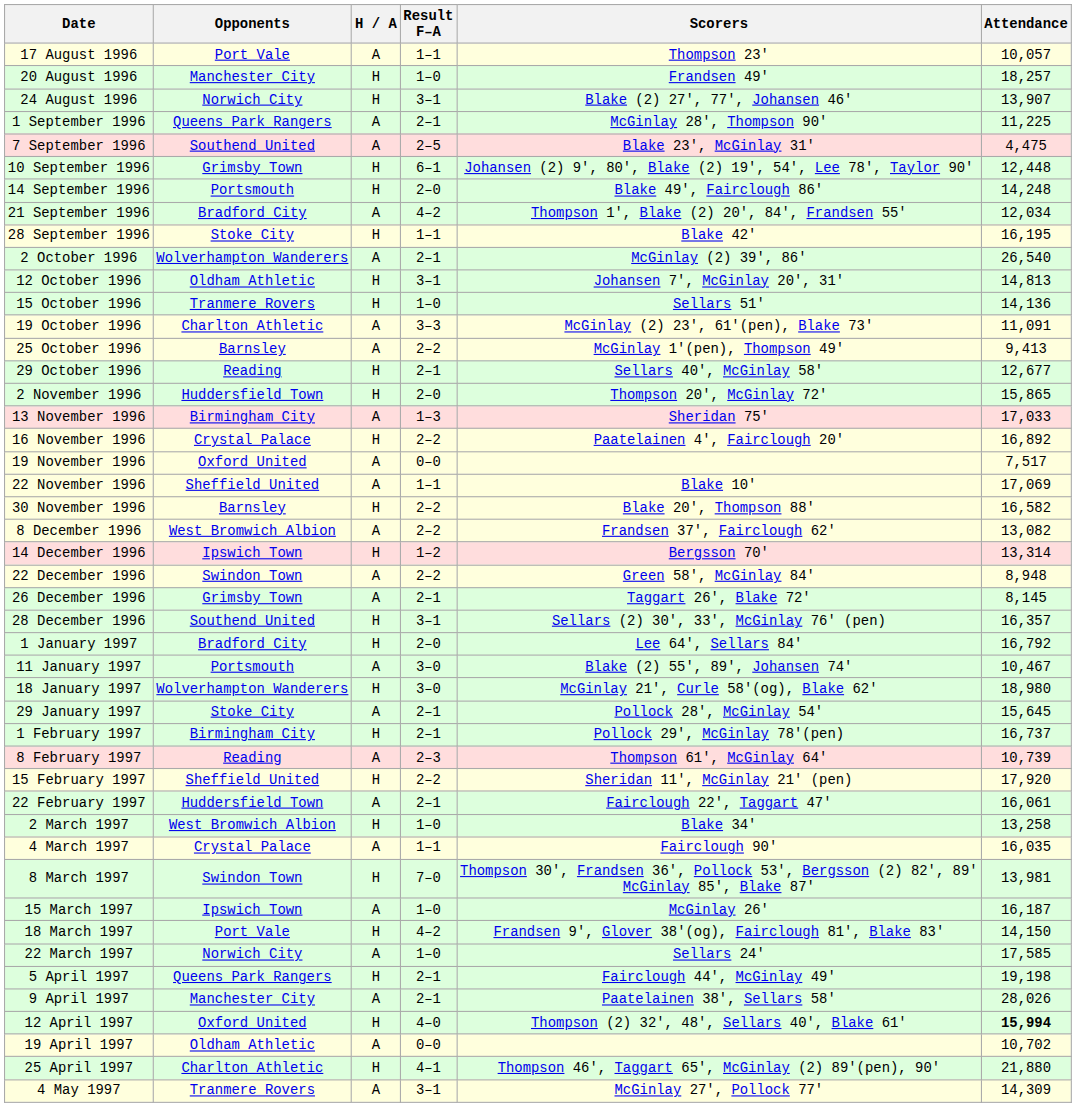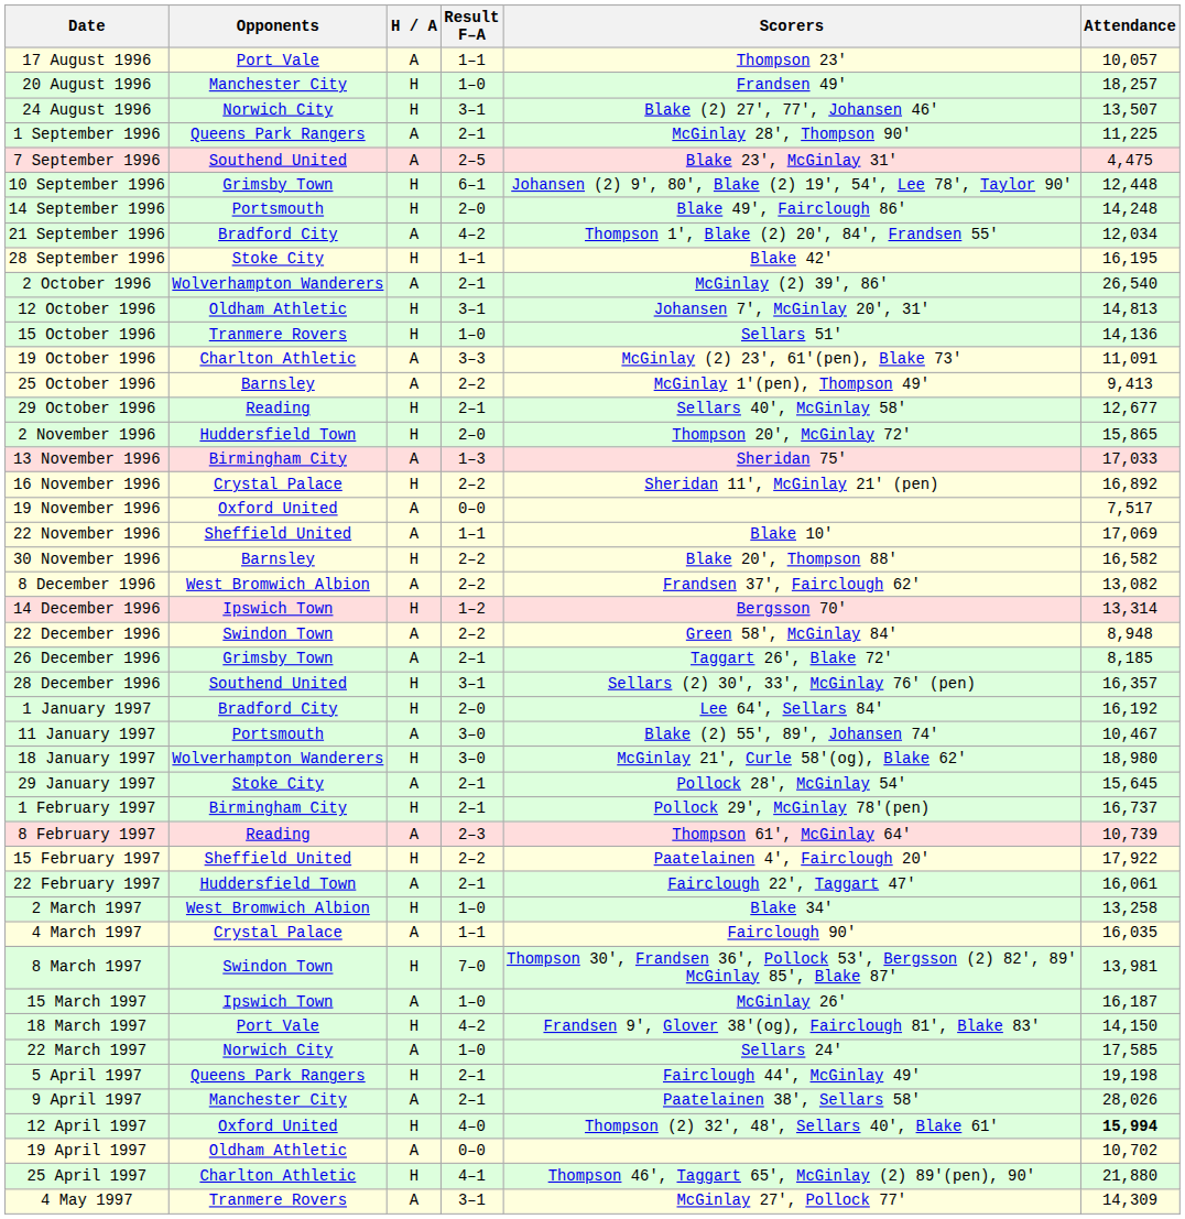 <table class="wikitable" style="text-align:center">
 <tr>
 <th>Date</th>
 <th>Opponents</th>
 <th>H / A</th>
 <th>Result<br>F–A</th>
 <th>Scorers</th>
 <th>Attendance</th>
 </tr>
 <tr bgcolor="#ffffdd">
 <td>17 August 1996</td>
 <td><a href='#'>Port Vale</a></td>
 <td>A</td>
 <td>1–1</td>
 <td><a href='#'>Thompson</a> 23'</td>
 <td>10,057</td>
 </tr>
 <tr bgcolor="#ddffdd">
 <td>20 August 1996</td>
 <td><a href='#'>Manchester City</a></td>
 <td>H</td>
 <td>1–0</td>
 <td><a href='#'>Frandsen</a> 49'</td>
 <td>18,257</td>
 </tr>
 <tr bgcolor="#ddffdd">
 <td>24 August 1996</td>
 <td><a href='#'>Norwich City</a></td>
 <td>H</td>
 <td>3–1</td>
 <td><a href='#'>Blake</a> (2) 27', 77', <a href='#'>Johansen</a> 46'</td>
-<td>13,907</td>
+<td>13,507</td>
 </tr>
 <tr bgcolor="#ddffdd">
 <td>1 September 1996</td>
 <td><a href='#'>Queens Park Rangers</a></td>
 <td>A</td>
 <td>2–1</td>
 <td><a href='#'>McGinlay</a> 28', <a href='#'>Thompson</a> 90'</td>
 <td>11,225</td>
 </tr>
 <tr bgcolor="#ffdddd">
 <td>7 September 1996</td>
 <td><a href='#'>Southend United</a></td>
 <td>A</td>
 <td>2–5</td>
 <td><a href='#'>Blake</a> 23', <a href='#'>McGinlay</a> 31'</td>
 <td>4,475</td>
 </tr>
 <tr bgcolor="#ddffdd">
 <td>10 September 1996</td>
 <td><a href='#'>Grimsby Town</a></td>
 <td>H</td>
 <td>6–1</td>
 <td><a href='#'>Johansen</a> (2) 9', 80', <a href='#'>Blake</a> (2) 19', 54', <a href='#'>Lee</a> 78', <a href='#'>Taylor</a> 90'</td>
 <td>12,448</td>
 </tr>
 <tr bgcolor="#ddffdd">
 <td>14 September 1996</td>
 <td><a href='#'>Portsmouth</a></td>
 <td>H</td>
 <td>2–0</td>
 <td><a href='#'>Blake</a> 49', <a href='#'>Fairclough</a> 86'</td>
 <td>14,248</td>
 </tr>
 <tr bgcolor="#ddffdd">
 <td>21 September 1996</td>
 <td><a href='#'>Bradford City</a></td>
 <td>A</td>
 <td>4–2</td>
 <td><a href='#'>Thompson</a> 1', <a href='#'>Blake</a> (2) 20', 84', <a href='#'>Frandsen</a> 55'</td>
 <td>12,034</td>
 </tr>
 <tr bgcolor="#ffffdd">
 <td>28 September 1996</td>
 <td><a href='#'>Stoke City</a></td>
 <td>H</td>
 <td>1–1</td>
 <td><a href='#'>Blake</a> 42'</td>
 <td>16,195</td>
 </tr>
 <tr bgcolor="#ddffdd">
 <td>2 October 1996</td>
 <td><a href='#'>Wolverhampton Wanderers</a></td>
 <td>A</td>
 <td>2–1</td>
 <td><a href='#'>McGinlay</a> (2) 39', 86'</td>
 <td>26,540</td>
 </tr>
 <tr bgcolor="#ddffdd">
 <td>12 October 1996</td>
 <td><a href='#'>Oldham Athletic</a></td>
 <td>H</td>
 <td>3–1</td>
 <td><a href='#'>Johansen</a> 7',  <a href='#'>McGinlay</a> 20', 31'</td>
 <td>14,813</td>
 </tr>
 <tr bgcolor="#ddffdd">
 <td>15 October 1996</td>
 <td><a href='#'>Tranmere Rovers</a></td>
 <td>H</td>
 <td>1–0</td>
 <td><a href='#'>Sellars</a> 51'</td>
 <td>14,136</td>
 </tr>
 <tr bgcolor="#ffffdd">
 <td>19 October 1996</td>
 <td><a href='#'>Charlton Athletic</a></td>
 <td>A</td>
 <td>3–3</td>
 <td><a href='#'>McGinlay</a> (2) 23', 61'(pen), <a href='#'>Blake</a> 73'</td>
 <td>11,091</td>
 </tr>
 <tr bgcolor="#ffffdd">
 <td>25 October 1996</td>
 <td><a href='#'>Barnsley</a></td>
 <td>A</td>
 <td>2–2</td>
 <td><a href='#'>McGinlay</a> 1'(pen), <a href='#'>Thompson</a> 49'</td>
 <td>9,413</td>
 </tr>
 <tr bgcolor="#ddffdd">
 <td>29 October 1996</td>
 <td><a href='#'>Reading</a></td>
 <td>H</td>
 <td>2–1</td>
 <td><a href='#'>Sellars</a> 40', <a href='#'>McGinlay</a> 58'</td>
 <td>12,677</td>
 </tr>
 <tr bgcolor="#ddffdd">
 <td>2 November 1996</td>
 <td><a href='#'>Huddersfield Town</a></td>
 <td>H</td>
 <td>2–0</td>
 <td><a href='#'>Thompson</a> 20', <a href='#'>McGinlay</a> 72'</td>
 <td>15,865</td>
 </tr>
 <tr bgcolor="#ffdddd">
 <td>13 November 1996</td>
 <td><a href='#'>Birmingham City</a></td>
 <td>A</td>
 <td>1–3</td>
 <td><a href='#'>Sheridan</a> 75'</td>
 <td>17,033</td>
 </tr>
 <tr bgcolor="#ffffdd">
 <td>16 November 1996</td>
 <td><a href='#'>Crystal Palace</a></td>
 <td>H</td>
 <td>2–2</td>
-<td><a href='#'>Paatelainen</a> 4', <a href='#'>Fairclough</a> 20'</td>
+<td><a href='#'>Sheridan</a> 11', <a href='#'>McGinlay</a> 21' (pen)</td>
 <td>16,892</td>
 </tr>
 <tr bgcolor="#ffffdd">
 <td>19 November 1996</td>
 <td><a href='#'>Oxford United</a></td>
 <td>A</td>
 <td>0–0</td>
 <td></td>
 <td>7,517</td>
 </tr>
 <tr bgcolor="#ffffdd">
 <td>22 November 1996</td>
 <td><a href='#'>Sheffield United</a></td>
 <td>A</td>
 <td>1–1</td>
 <td><a href='#'>Blake</a> 10'</td>
 <td>17,069</td>
 </tr>
 <tr bgcolor="#ffffdd">
 <td>30 November 1996</td>
 <td><a href='#'>Barnsley</a></td>
 <td>H</td>
 <td>2–2</td>
 <td><a href='#'>Blake</a> 20', <a href='#'>Thompson</a> 88'</td>
 <td>16,582</td>
 </tr>
 <tr bgcolor="#ffffdd">
 <td>8 December 1996</td>
 <td><a href='#'>West Bromwich Albion</a></td>
 <td>A</td>
 <td>2–2</td>
 <td><a href='#'>Frandsen</a> 37', <a href='#'>Fairclough</a> 62'</td>
 <td>13,082</td>
 </tr>
 <tr bgcolor="#ffdddd">
 <td>14 December 1996</td>
 <td><a href='#'>Ipswich Town</a></td>
 <td>H</td>
 <td>1–2</td>
 <td><a href='#'>Bergsson</a> 70'</td>
 <td>13,314</td>
 </tr>
 <tr bgcolor="#ffffdd">
 <td>22 December 1996</td>
 <td><a href='#'>Swindon Town</a></td>
 <td>A</td>
 <td>2–2</td>
 <td><a href='#'>Green</a> 58', <a href='#'>McGinlay</a> 84'</td>
 <td>8,948</td>
 </tr>
 <tr bgcolor="#ddffdd">
 <td>26 December 1996</td>
 <td><a href='#'>Grimsby Town</a></td>
 <td>A</td>
 <td>2–1</td>
 <td><a href='#'>Taggart</a> 26', <a href='#'>Blake</a> 72'</td>
-<td>8,145</td>
+<td>8,185</td>
 </tr>
 <tr bgcolor="#ddffdd">
 <td>28 December 1996</td>
 <td><a href='#'>Southend United</a></td>
 <td>H</td>
 <td>3–1</td>
 <td><a href='#'>Sellars</a> (2) 30', 33', <a href='#'>McGinlay</a> 76' (pen)</td>
 <td>16,357</td>
 </tr>
 <tr bgcolor="#ddffdd">
 <td>1 January 1997</td>
 <td><a href='#'>Bradford City</a></td>
 <td>H</td>
 <td>2–0</td>
 <td><a href='#'>Lee</a> 64', <a href='#'>Sellars</a> 84'</td>
-<td>16,792</td>
+<td>16,192</td>
 </tr>
 <tr bgcolor="#ddffdd">
 <td>11 January 1997</td>
 <td><a href='#'>Portsmouth</a></td>
 <td>A</td>
 <td>3–0</td>
 <td><a href='#'>Blake</a> (2) 55', 89', <a href='#'>Johansen</a> 74'</td>
 <td>10,467</td>
 </tr>
 <tr bgcolor="#ddffdd">
 <td>18 January 1997</td>
 <td><a href='#'>Wolverhampton Wanderers</a></td>
 <td>H</td>
 <td>3–0</td>
 <td><a href='#'>McGinlay</a> 21', <a href='#'>Curle</a> 58'(og), <a href='#'>Blake</a> 62'</td>
 <td>18,980</td>
 </tr>
 <tr bgcolor="#ddffdd">
 <td>29 January 1997</td>
 <td><a href='#'>Stoke City</a></td>
 <td>A</td>
 <td>2–1</td>
 <td><a href='#'>Pollock</a> 28', <a href='#'>McGinlay</a> 54'</td>
 <td>15,645</td>
 </tr>
 <tr bgcolor="#ddffdd">
 <td>1 February 1997</td>
 <td><a href='#'>Birmingham City</a></td>
 <td>H</td>
 <td>2–1</td>
 <td><a href='#'>Pollock</a>  29', <a href='#'>McGinlay</a> 78'(pen)</td>
 <td>16,737</td>
 </tr>
 <tr bgcolor="#ffdddd">
 <td>8 February 1997</td>
 <td><a href='#'>Reading</a></td>
 <td>A</td>
 <td>2–3</td>
 <td><a href='#'>Thompson</a> 61', <a href='#'>McGinlay</a> 64'</td>
 <td>10,739</td>
 </tr>
 <tr bgcolor="#ffffdd">
 <td>15 February 1997</td>
 <td><a href='#'>Sheffield United</a></td>
 <td>H</td>
 <td>2–2</td>
-<td><a href='#'>Sheridan</a> 11', <a href='#'>McGinlay</a> 21' (pen)</td>
-<td>17,920</td>
+<td><a href='#'>Paatelainen</a> 4', <a href='#'>Fairclough</a> 20'</td>
+<td>17,922</td>
 </tr>
 <tr bgcolor="#ddffdd">
 <td>22 February 1997</td>
 <td><a href='#'>Huddersfield Town</a></td>
 <td>A</td>
 <td>2–1</td>
 <td><a href='#'>Fairclough</a> 22', <a href='#'>Taggart</a> 47'</td>
 <td>16,061</td>
 </tr>
 <tr bgcolor="#ddffdd">
 <td>2 March 1997</td>
 <td><a href='#'>West Bromwich Albion</a></td>
 <td>H</td>
 <td>1–0</td>
 <td><a href='#'>Blake</a> 34'</td>
 <td>13,258</td>
 </tr>
 <tr bgcolor="#ffffdd">
 <td>4 March 1997</td>
 <td><a href='#'>Crystal Palace</a></td>
 <td>A</td>
 <td>1–1</td>
 <td><a href='#'>Fairclough</a> 90'</td>
 <td>16,035</td>
 </tr>
 <tr bgcolor="#ddffdd">
 <td>8 March 1997</td>
 <td><a href='#'>Swindon Town</a></td>
 <td>H</td>
 <td>7–0</td>
 <td><a href='#'>Thompson</a> 30', <a href='#'>Frandsen</a> 36', <a href='#'>Pollock</a> 53', <a href='#'>Bergsson</a> (2) 82', 89'<br><a href='#'>McGinlay</a> 85', <a href='#'>Blake</a> 87'</td>
 <td>13,981</td>
 </tr>
 <tr bgcolor="#ddffdd">
 <td>15 March 1997</td>
 <td><a href='#'>Ipswich Town</a></td>
 <td>A</td>
 <td>1–0</td>
 <td><a href='#'>McGinlay</a> 26'</td>
 <td>16,187</td>
 </tr>
 <tr bgcolor="#ddffdd">
 <td>18 March 1997</td>
 <td><a href='#'>Port Vale</a></td>
 <td>H</td>
 <td>4–2</td>
 <td><a href='#'>Frandsen</a> 9', <a href='#'>Glover</a> 38'(og), <a href='#'>Fairclough</a> 81', <a href='#'>Blake</a> 83'</td>
 <td>14,150</td>
 </tr>
 <tr bgcolor="#ddffdd">
 <td>22 March 1997</td>
 <td><a href='#'>Norwich City</a></td>
 <td>A</td>
 <td>1–0</td>
 <td><a href='#'>Sellars</a> 24'</td>
 <td>17,585</td>
 </tr>
 <tr bgcolor="#ddffdd">
 <td>5 April 1997</td>
 <td><a href='#'>Queens Park Rangers</a></td>
 <td>H</td>
 <td>2–1</td>
 <td><a href='#'>Fairclough</a> 44', <a href='#'>McGinlay</a> 49'</td>
 <td>19,198</td>
 </tr>
 <tr bgcolor="#ddffdd">
 <td>9 April 1997</td>
 <td><a href='#'>Manchester City</a></td>
 <td>A</td>
 <td>2–1</td>
 <td><a href='#'>Paatelainen</a> 38', <a href='#'>Sellars</a> 58'</td>
 <td>28,026</td>
 </tr>
 <tr bgcolor="#ddffdd">
 <td>12 April 1997</td>
 <td><a href='#'>Oxford United</a></td>
 <td>H</td>
 <td>4–0</td>
 <td><a href='#'>Thompson</a> (2) 32', 48', <a href='#'>Sellars</a> 40', <a href='#'>Blake</a> 61'</td>
 <td><strong>15,994</strong></td>
 </tr>
 <tr bgcolor="#ffffdd">
 <td>19 April 1997</td>
 <td><a href='#'>Oldham Athletic</a></td>
 <td>A</td>
 <td>0–0</td>
 <td></td>
 <td>10,702</td>
 </tr>
 <tr bgcolor="#ddffdd">
 <td>25 April 1997</td>
 <td><a href='#'>Charlton Athletic</a></td>
 <td>H</td>
 <td>4–1</td>
 <td><a href='#'>Thompson</a> 46', <a href='#'>Taggart</a> 65', <a href='#'>McGinlay</a> (2) 89'(pen), 90'</td>
 <td>21,880</td>
 </tr>
 <tr bgcolor="#ffffdd">
 <td>4 May 1997</td>
 <td><a href='#'>Tranmere Rovers</a></td>
 <td>A</td>
 <td>3–1</td>
 <td><a href='#'>McGinlay</a> 27', <a href='#'>Pollock</a> 77'</td>
 <td>14,309</td>
 </tr>
 </table>
